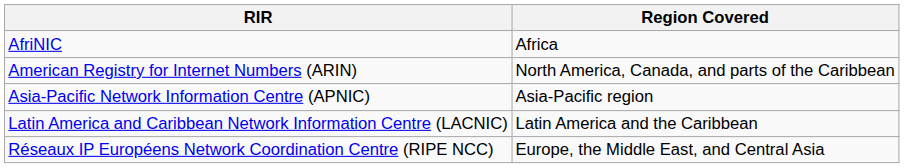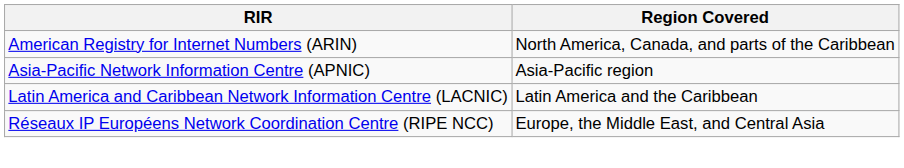 <table class="wikitable">
 <tr>
 <th>RIR</th>
 <th>Region Covered</th>
-</tr>
-<tr>
-<td><a href='#'>AfriNIC</a></td>
-<td>Africa</td>
 </tr>
 <tr>
 <td><a href='#'>American Registry for Internet Numbers</a> (ARIN)</td>
 <td>North America, Canada, and parts of the Caribbean</td>
 </tr>
 <tr>
 <td><a href='#'>Asia-Pacific Network Information Centre</a> (APNIC)</td>
 <td>Asia-Pacific region</td>
 </tr>
 <tr>
 <td><a href='#'>Latin America and Caribbean Network Information Centre</a> (LACNIC)</td>
 <td>Latin America and the Caribbean</td>
 </tr>
 <tr>
 <td><a href='#'>Réseaux IP Européens Network Coordination Centre</a> (RIPE NCC)</td>
 <td>Europe, the Middle East, and Central Asia</td>
 </tr>
 </table>
